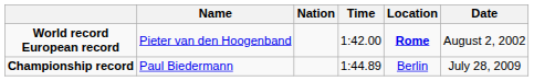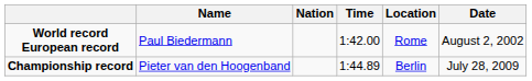 <table class=wikitable style=text-align:center>
 <tr>
 <th></th>
 <th>Name</th>
 <th>Nation</th>
 <th>Time</th>
 <th>Location</th>
 <th>Date</th>
 </tr>
 <tr>
 <td><strong>World record</strong><br><strong>European record</strong></td>
-<td align=left><a href='#'>Pieter van den Hoogenband</a></td>
+<td align=left><a href='#'>Paul Biedermann</a></td>
 <td align=left></td>
 <td align=left>1:42.00</td>
-<td><strong><a href='#'>Rome</a></strong></td>
+<td><a href='#'>Rome</a></td>
 <td>August 2, 2002</td>
 </tr>
 <tr>
 <td><strong>Championship record</strong></td>
-<td align=left><a href='#'>Paul Biedermann</a></td>
+<td align=left><a href='#'>Pieter van den Hoogenband</a></td>
 <td align=left></td>
 <td align=left>1:44.89</td>
 <td><a href='#'>Berlin</a></td>
 <td>July 28, 2009</td>
 </tr>
 </table>
